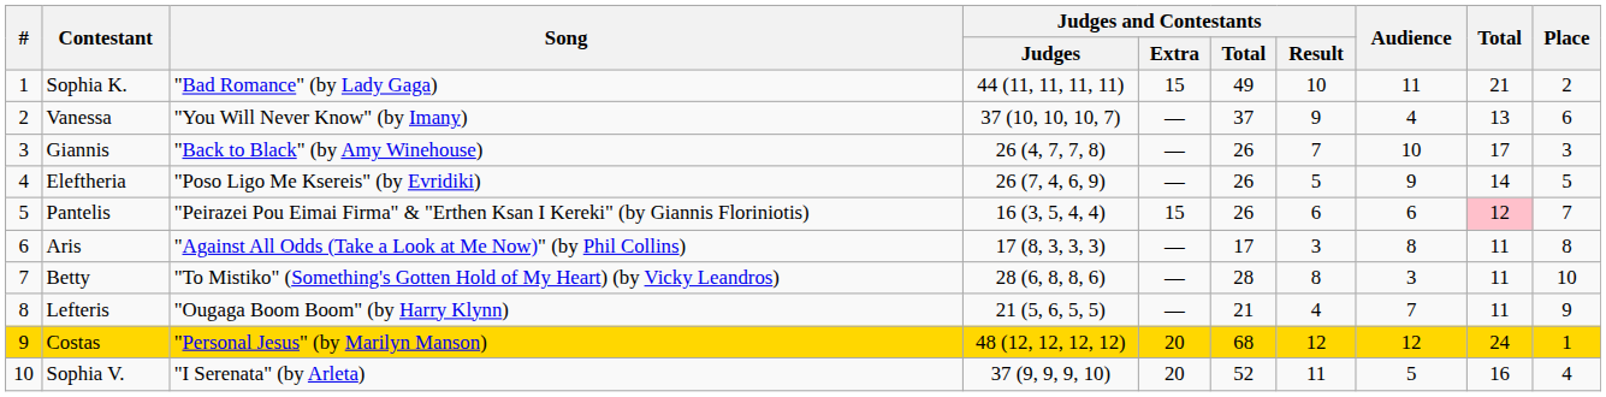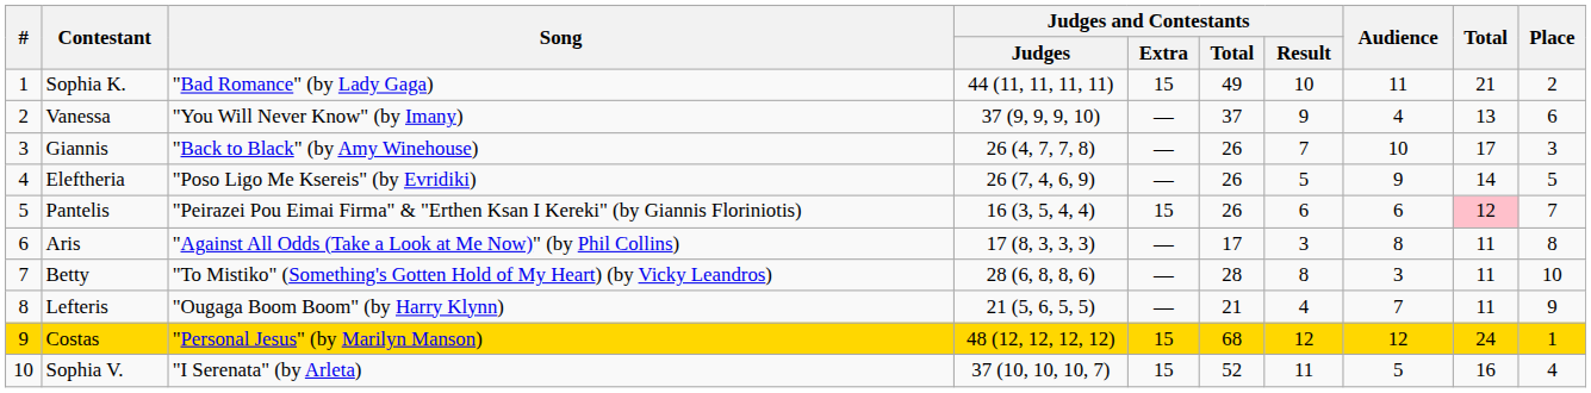 <table class="sortable wikitable" style="text-align:center;" width="100%">
 <tr>
 <th rowspan="2">#</th>
 <th rowspan="2">Contestant</th>
 <th rowspan="2">Song</th>
 <th colspan="4">Judges and Contestants</th>
 <th rowspan="2">Audience</th>
 <th rowspan="2">Total</th>
 <th rowspan="2">Place</th>
 </tr>
 <tr>
 <th width="11%">Judges</th>
 <th>Extra</th>
 <th>Total</th>
 <th>Result</th>
 </tr>
 <tr>
 <td>1</td>
 <td align="left">Sophia K.</td>
 <td align="left">"<a href='#'>Bad Romance</a>" (by <a href='#'>Lady Gaga</a>)</td>
 <td>44 (11, 11, 11, 11)</td>
 <td>15</td>
 <td>49</td>
 <td>10</td>
 <td>11</td>
 <td>21</td>
 <td>2</td>
 </tr>
 <tr>
 <td>2</td>
 <td align="left">Vanessa</td>
 <td align="left">"You Will Never Know" (by <a href='#'>Imany</a>)</td>
-<td>37 (10, 10, 10, 7)</td>
+<td>37 (9, 9, 9, 10)</td>
 <td>—</td>
 <td>37</td>
 <td>9</td>
 <td>4</td>
 <td>13</td>
 <td>6</td>
 </tr>
 <tr>
 <td>3</td>
 <td align="left">Giannis</td>
 <td align="left">"<a href='#'>Back to Black</a>" (by <a href='#'>Amy Winehouse</a>)</td>
 <td>26 (4, 7, 7, 8)</td>
 <td>—</td>
 <td>26</td>
 <td>7</td>
 <td>10</td>
 <td>17</td>
 <td>3</td>
 </tr>
 <tr>
 <td>4</td>
 <td align="left">Eleftheria</td>
 <td align="left">"Poso Ligo Me Ksereis" (by <a href='#'>Evridiki</a>)</td>
 <td>26 (7, 4, 6, 9)</td>
 <td>—</td>
 <td>26</td>
 <td>5</td>
 <td>9</td>
 <td>14</td>
 <td>5</td>
 </tr>
 <tr>
 <td>5</td>
 <td align="left">Pantelis</td>
 <td align="left">"Peirazei Pou Eimai Firma" & "Erthen Ksan I Kereki" (by Giannis Floriniotis)</td>
 <td>16 (3, 5, 4, 4)</td>
 <td>15</td>
 <td>26</td>
 <td>6</td>
 <td>6</td>
 <td style="background: pink;">12</td>
 <td>7</td>
 </tr>
 <tr>
 <td>6</td>
 <td align="left">Aris</td>
 <td align="left">"<a href='#'>Against All Odds (Take a Look at Me Now)</a>" (by <a href='#'>Phil Collins</a>)</td>
 <td>17 (8, 3, 3, 3)</td>
 <td>—</td>
 <td>17</td>
 <td>3</td>
 <td>8</td>
 <td>11</td>
 <td>8</td>
 </tr>
 <tr>
 <td>7</td>
 <td align="left">Betty</td>
 <td align="left">"To Mistiko" (<a href='#'>Something's Gotten Hold of My Heart</a>) (by <a href='#'>Vicky Leandros</a>)</td>
 <td>28 (6, 8, 8, 6)</td>
 <td>—</td>
 <td>28</td>
 <td>8</td>
 <td>3</td>
 <td>11</td>
 <td>10</td>
 </tr>
 <tr>
 <td>8</td>
 <td align="left">Lefteris</td>
 <td align="left">"Ougaga Boom Boom" (by <a href='#'>Harry Klynn</a>)</td>
 <td>21 (5, 6, 5, 5)</td>
 <td>—</td>
 <td>21</td>
 <td>4</td>
 <td>7</td>
 <td>11</td>
 <td>9</td>
 </tr>
 <tr bgcolor="gold">
 <td>9</td>
 <td align="left">Costas</td>
 <td align="left">"<a href='#'>Personal Jesus</a>" (by <a href='#'>Marilyn Manson</a>)</td>
 <td>48 (12, 12, 12, 12)</td>
-<td>20</td>
+<td>15</td>
 <td>68</td>
 <td>12</td>
 <td>12</td>
 <td>24</td>
 <td>1</td>
 </tr>
 <tr>
 <td>10</td>
 <td align="left">Sophia V.</td>
 <td align="left">"I Serenata" (by <a href='#'>Arleta</a>)</td>
-<td>37 (9, 9, 9, 10)</td>
-<td>20</td>
+<td>37 (10, 10, 10, 7)</td>
+<td>15</td>
 <td>52</td>
 <td>11</td>
 <td>5</td>
 <td>16</td>
 <td>4</td>
 </tr>
 </table>
